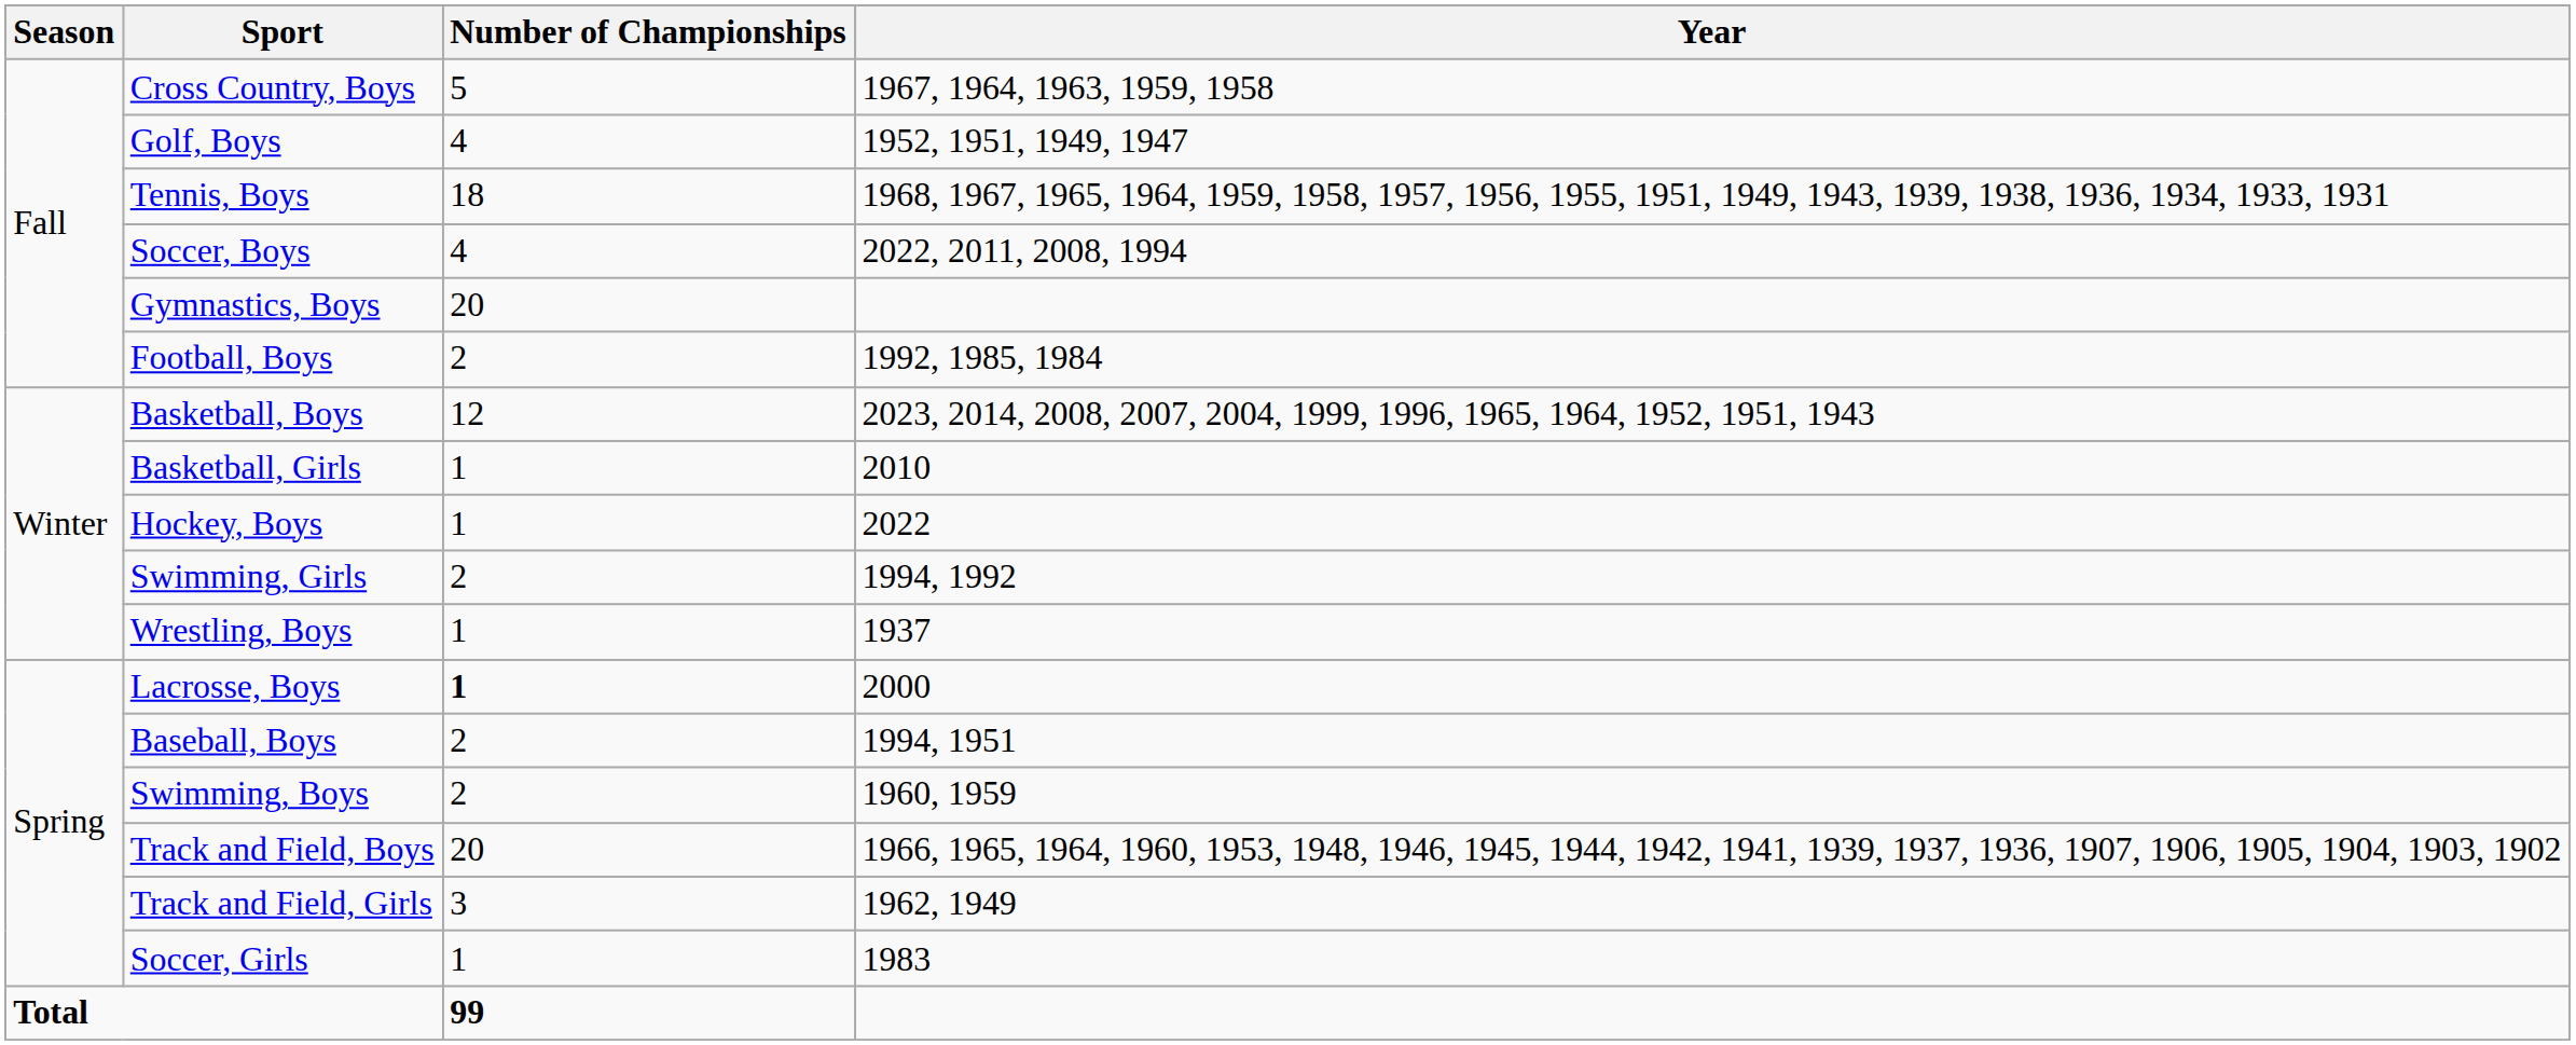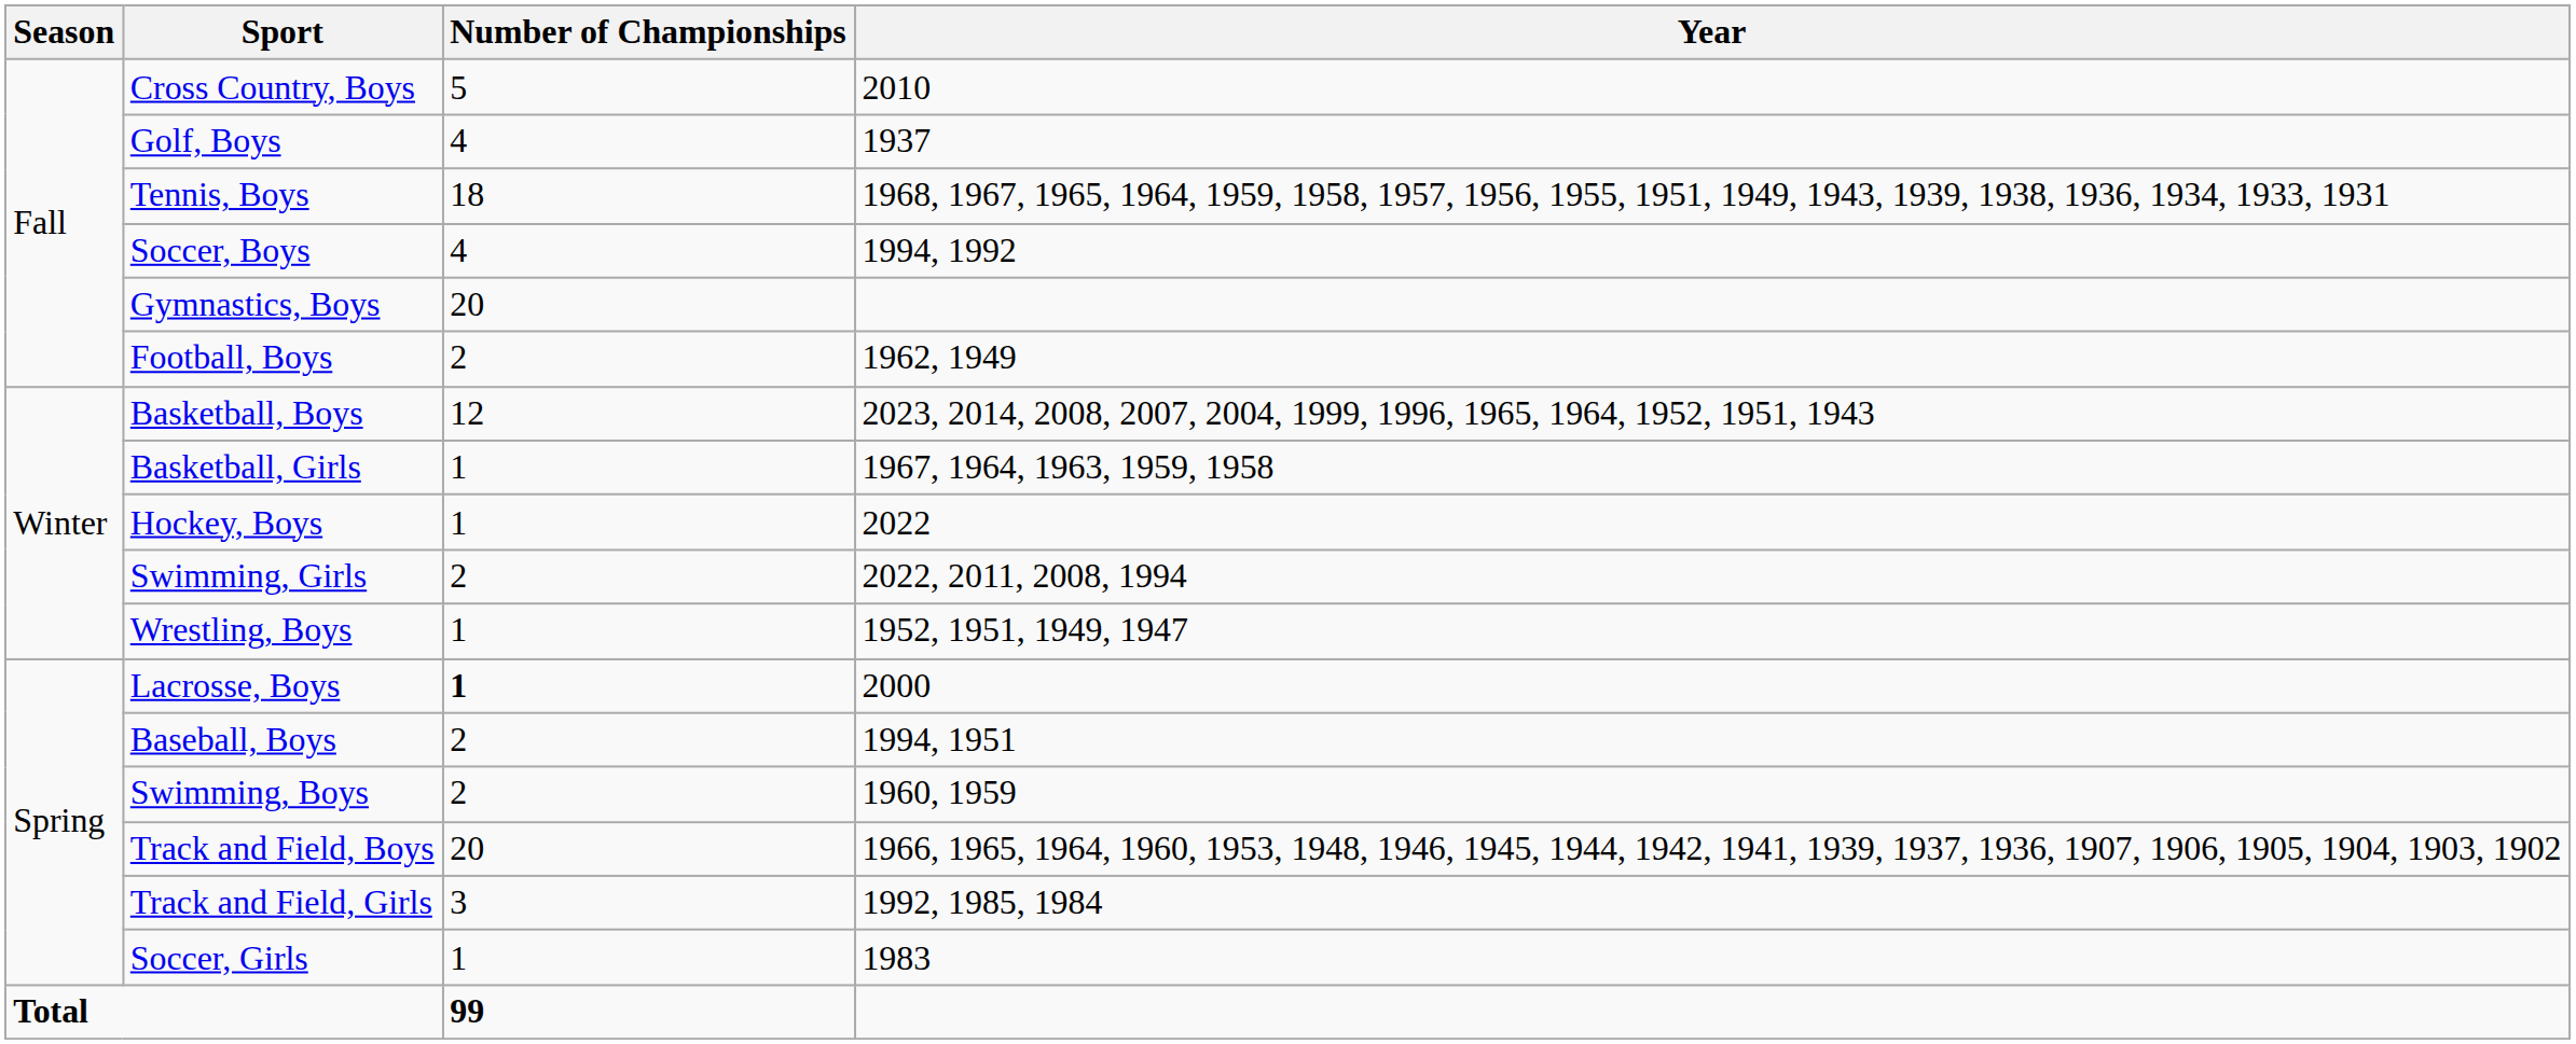 <table class="wikitable sortable">
 <tr>
 <th>Season</th>
 <th>Sport</th>
 <th>Number of Championships</th>
 <th>Year</th>
 </tr>
 <tr>
 <td rowspan="6">Fall</td>
 <td><a href='#'>Cross Country, Boys</a></td>
 <td>5</td>
-<td>1967, 1964, 1963, 1959, 1958</td>
+<td>2010</td>
 </tr>
 <tr>
 <td><a href='#'>Golf, Boys</a></td>
 <td>4</td>
-<td>1952, 1951, 1949, 1947</td>
+<td>1937</td>
 </tr>
 <tr>
 <td><a href='#'>Tennis, Boys</a></td>
 <td>18</td>
 <td>1968, 1967, 1965, 1964, 1959, 1958, 1957, 1956, 1955, 1951, 1949, 1943, 1939, 1938, 1936, 1934, 1933, 1931</td>
 </tr>
 <tr>
 <td><a href='#'>Soccer, Boys</a></td>
 <td>4</td>
-<td>2022, 2011, 2008, 1994</td>
+<td>1994, 1992</td>
 </tr>
 <tr>
 <td><a href='#'>Gymnastics, Boys</a></td>
 <td>20</td>
 <td></td>
 </tr>
 <tr>
 <td><a href='#'>Football, Boys</a></td>
 <td>2</td>
-<td>1992, 1985, 1984</td>
+<td>1962, 1949</td>
 </tr>
 <tr>
 <td rowspan="5">Winter</td>
 <td><a href='#'>Basketball, Boys</a></td>
 <td>12</td>
 <td>2023, 2014, 2008, 2007, 2004, 1999, 1996, 1965, 1964, 1952, 1951, 1943</td>
 </tr>
 <tr>
 <td><a href='#'>Basketball, Girls</a></td>
 <td>1</td>
-<td>2010</td>
+<td>1967, 1964, 1963, 1959, 1958</td>
 </tr>
 <tr>
 <td><a href='#'>Hockey, Boys</a></td>
 <td>1</td>
 <td>2022</td>
 </tr>
 <tr>
 <td><a href='#'>Swimming, Girls</a></td>
 <td>2</td>
-<td>1994, 1992</td>
+<td>2022, 2011, 2008, 1994</td>
 </tr>
 <tr>
 <td><a href='#'>Wrestling, Boys</a></td>
 <td>1</td>
-<td>1937</td>
+<td>1952, 1951, 1949, 1947</td>
 </tr>
 <tr>
 <td rowspan="6">Spring</td>
 <td><a href='#'>Lacrosse, Boys</a></td>
 <td><strong>1</strong></td>
 <td>2000</td>
 </tr>
 <tr>
 <td><a href='#'>Baseball, Boys</a></td>
 <td>2</td>
 <td>1994, 1951</td>
 </tr>
 <tr>
 <td><a href='#'>Swimming, Boys</a></td>
 <td>2</td>
 <td>1960, 1959</td>
 </tr>
 <tr>
 <td><a href='#'>Track and Field, Boys</a></td>
 <td>20</td>
 <td>1966, 1965, 1964, 1960, 1953, 1948, 1946, 1945, 1944, 1942, 1941, 1939, 1937, 1936, 1907, 1906, 1905, 1904, 1903, 1902</td>
 </tr>
 <tr>
 <td><a href='#'>Track and Field, Girls</a></td>
 <td>3</td>
-<td>1962, 1949</td>
+<td>1992, 1985, 1984</td>
 </tr>
 <tr>
 <td><a href='#'>Soccer, Girls</a></td>
 <td>1</td>
 <td>1983</td>
 </tr>
 <tr>
 <td colspan="2"><strong>Total</strong></td>
 <td><strong>99</strong></td>
 <td></td>
 </tr>
 </table>
